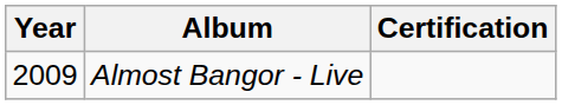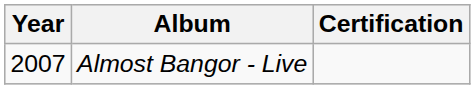 <table class="wikitable">
 <tr>
 <th>Year</th>
 <th>Album</th>
 <th>Certification</th>
 </tr>
 <tr>
-<td>2009</td>
+<td>2007</td>
 <td><em>Almost Bangor - Live</em></td>
 <td></td>
 </tr>
 </table>
